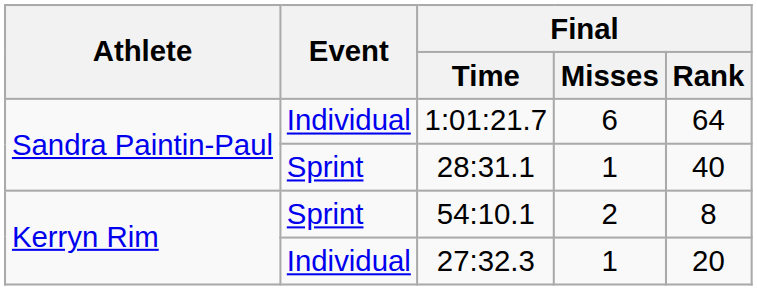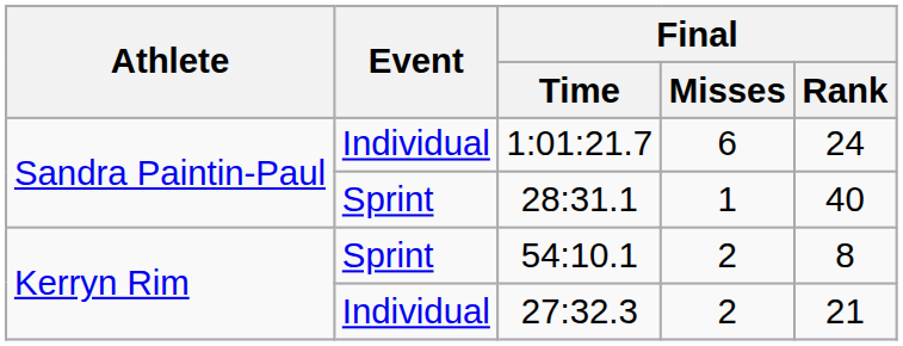 <table class="wikitable" style="font-size:90%">
 <tr>
 <th rowspan="2">Athlete</th>
 <th rowspan="2">Event</th>
 <th colspan="3">Final</th>
 </tr>
 <tr>
 <th>Time</th>
 <th>Misses</th>
 <th>Rank</th>
 </tr>
 <tr align="center">
 <td align="left" rowspan=2><a href='#'>Sandra Paintin-Paul</a></td>
 <td align="left"><a href='#'>Individual</a></td>
 <td>1:01:21.7</td>
 <td>6</td>
-<td>64</td>
+<td>24</td>
 </tr>
 <tr align="center">
 <td align="left"><a href='#'>Sprint</a></td>
 <td>28:31.1</td>
 <td>1</td>
 <td>40</td>
 </tr>
 <tr align="center">
 <td align="left" rowspan=2><a href='#'>Kerryn Rim</a></td>
 <td align="left"><a href='#'>Sprint</a></td>
 <td>54:10.1</td>
 <td>2</td>
 <td>8</td>
 </tr>
 <tr align="center">
 <td align="left"><a href='#'>Individual</a></td>
 <td>27:32.3</td>
-<td>1</td>
-<td>20</td>
+<td>2</td>
+<td>21</td>
 </tr>
 </table>
